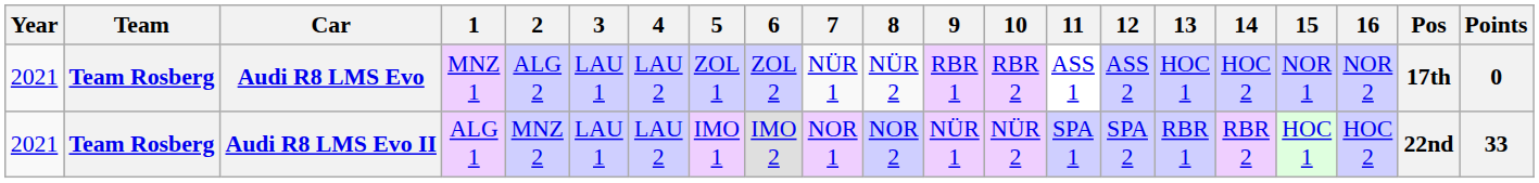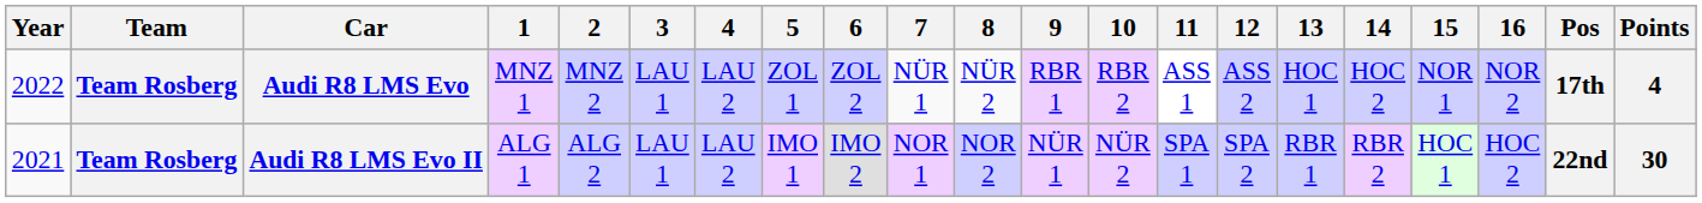 <table class="wikitable" style="text-align:center; font-size:90%">
 <tr>
 <th>Year</th>
 <th>Team</th>
 <th>Car</th>
 <th>1</th>
 <th>2</th>
 <th>3</th>
 <th>4</th>
 <th>5</th>
 <th>6</th>
 <th>7</th>
 <th>8</th>
 <th>9</th>
 <th>10</th>
 <th>11</th>
 <th>12</th>
 <th>13</th>
 <th>14</th>
 <th>15</th>
 <th>16</th>
 <th>Pos</th>
 <th>Points</th>
 </tr>
 <tr>
-<td><a href='#'>2021</a></td>
+<td><a href='#'>2022</a></td>
 <th><a href='#'>Team Rosberg</a></th>
 <th><a href='#'>Audi R8 LMS Evo</a></th>
 <td style="background:#EFCFFF;"><a href='#'>MNZ<br>1</a><br></td>
-<td style="background:#CFCFFF;"><a href='#'>ALG<br>2</a><br></td>
+<td style="background:#CFCFFF;"><a href='#'>MNZ<br>2</a><br></td>
 <td style="background:#CFCFFF;"><a href='#'>LAU<br>1</a><br></td>
 <td style="background:#CFCFFF;"><a href='#'>LAU<br>2</a><br></td>
 <td style="background:#CFCFFF;"><a href='#'>ZOL<br>1</a><br></td>
 <td style="background:#CFCFFF;"><a href='#'>ZOL<br>2</a><br></td>
 <td><a href='#'>NÜR<br>1</a></td>
 <td><a href='#'>NÜR<br>2</a></td>
 <td style="background:#EFCFFF;"><a href='#'>RBR<br>1</a><br></td>
 <td style="background:#EFCFFF;"><a href='#'>RBR<br>2</a><br></td>
 <td style="background:#FFFFFF;"><a href='#'>ASS<br>1</a><br></td>
 <td style="background:#CFCFFF;"><a href='#'>ASS<br>2</a><br></td>
 <td style="background:#CFCFFF;"><a href='#'>HOC<br>1</a><br></td>
 <td style="background:#CFCFFF;"><a href='#'>HOC<br>2</a><br></td>
 <td style="background:#CFCFFF;"><a href='#'>NOR<br>1</a><br></td>
 <td style="background:#CFCFFF;"><a href='#'>NOR<br>2</a><br></td>
 <th>17th</th>
-<th>0</th>
+<th>4</th>
 </tr>
 <tr>
 <td><a href='#'>2021</a></td>
 <th><a href='#'>Team Rosberg</a></th>
 <th><a href='#'>Audi R8 LMS Evo II</a></th>
 <td style="background:#EFCFFF;"><a href='#'>ALG<br>1</a><br></td>
-<td style="background:#CFCFFF;"><a href='#'>MNZ<br>2</a><br></td>
+<td style="background:#CFCFFF;"><a href='#'>ALG<br>2</a><br></td>
 <td style="background:#CFCFFF;"><a href='#'>LAU<br>1</a><br></td>
 <td style="background:#CFCFFF;"><a href='#'>LAU<br>2</a><br></td>
 <td style="background:#EFCFFF;"><a href='#'>IMO<br>1</a><br></td>
 <td style="background:#DFDFDF;"><a href='#'>IMO<br>2</a><br></td>
 <td style="background:#efcfff;"><a href='#'>NOR<br>1</a><br></td>
 <td style="background:#CFCFFF;"><a href='#'>NOR<br>2</a><br></td>
 <td style="background:#EFCFFF;"><a href='#'>NÜR<br>1</a><br></td>
 <td style="background:#EFCFFF;"><a href='#'>NÜR<br>2</a><br></td>
 <td style="background:#CFCFFF;"><a href='#'>SPA<br>1</a><br></td>
 <td style="background:#CFCFFF;"><a href='#'>SPA<br>2</a><br></td>
 <td style="background:#CFCFFF;"><a href='#'>RBR<br>1</a><br></td>
 <td style="background:#EFCFFF;"><a href='#'>RBR<br>2</a><br></td>
 <td style="background:#DFFFDF;"><a href='#'>HOC<br>1</a><br></td>
 <td style="background:#CFCFFF;"><a href='#'>HOC<br>2</a><br></td>
 <th>22nd</th>
-<th>33</th>
+<th>30</th>
 </tr>
 </table>
